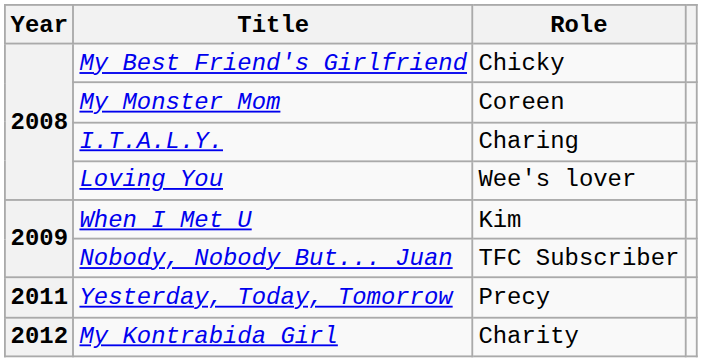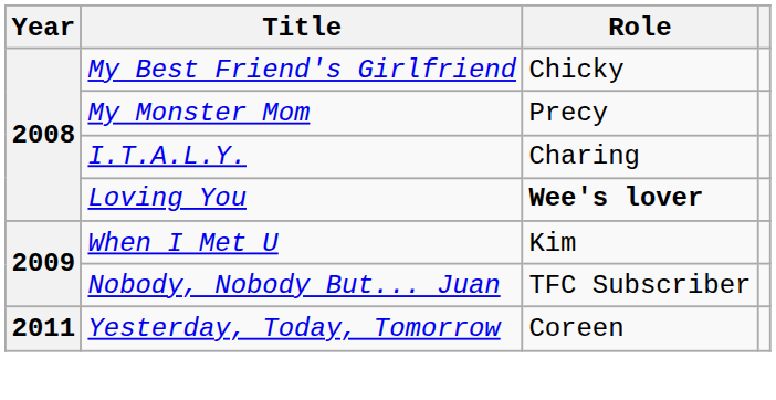 <table class="wikitable sortable plainrowheaders">
 <tr>
 <th scope="col">Year</th>
 <th scope="col">Title</th>
 <th scope="col">Role</th>
 <th scope="col" class="unsortable"></th>
 </tr>
 <tr>
 <th rowspan="4" scope="row">2008</th>
 <td><em><a href='#'>My Best Friend's Girlfriend</a></em></td>
 <td>Chicky</td>
 <td></td>
 </tr>
 <tr>
 <td><em><a href='#'>My Monster Mom</a></em></td>
-<td>Coreen</td>
+<td>Precy</td>
 <td></td>
 </tr>
 <tr>
 <td><em><a href='#'>I.T.A.L.Y.</a></em></td>
 <td>Charing</td>
 <td></td>
 </tr>
 <tr>
 <td><em><a href='#'>Loving You</a></em></td>
-<td>Wee's lover</td>
+<td><strong>Wee's lover</strong></td>
 <td></td>
 </tr>
 <tr>
 <th rowspan="2" scope="row">2009</th>
 <td><em><a href='#'>When I Met U</a></em></td>
 <td>Kim</td>
 <td></td>
 </tr>
 <tr>
 <td><em><a href='#'>Nobody, Nobody But... Juan</a></em></td>
 <td>TFC Subscriber</td>
 <td></td>
 </tr>
 <tr>
 <th scope="row">2011</th>
 <td><em><a href='#'>Yesterday, Today, Tomorrow</a></em></td>
-<td>Precy</td>
-<td></td>
-</tr>
-<tr>
-<th scope="row">2012</th>
-<td><em><a href='#'>My Kontrabida Girl</a></em></td>
-<td>Charity</td>
+<td>Coreen</td>
 <td></td>
 </tr>
 </table>
